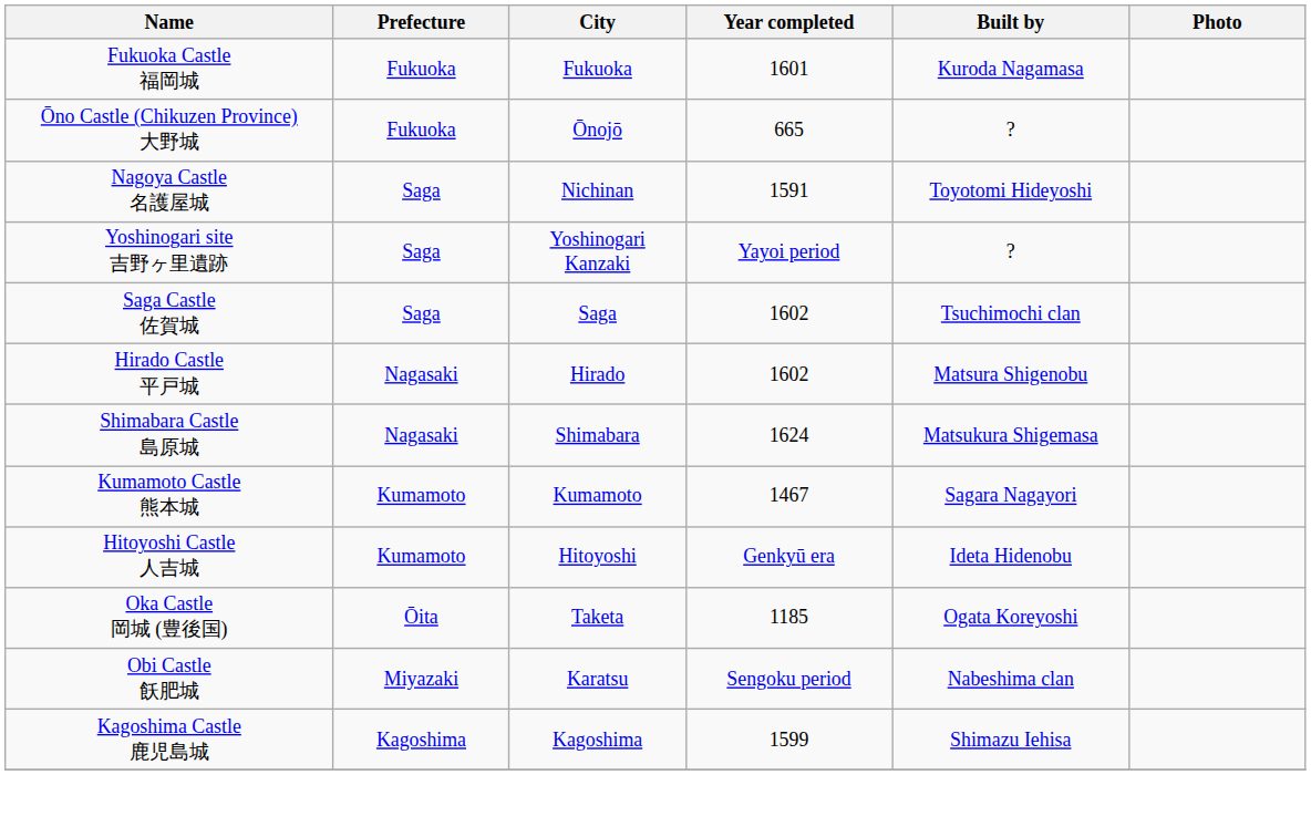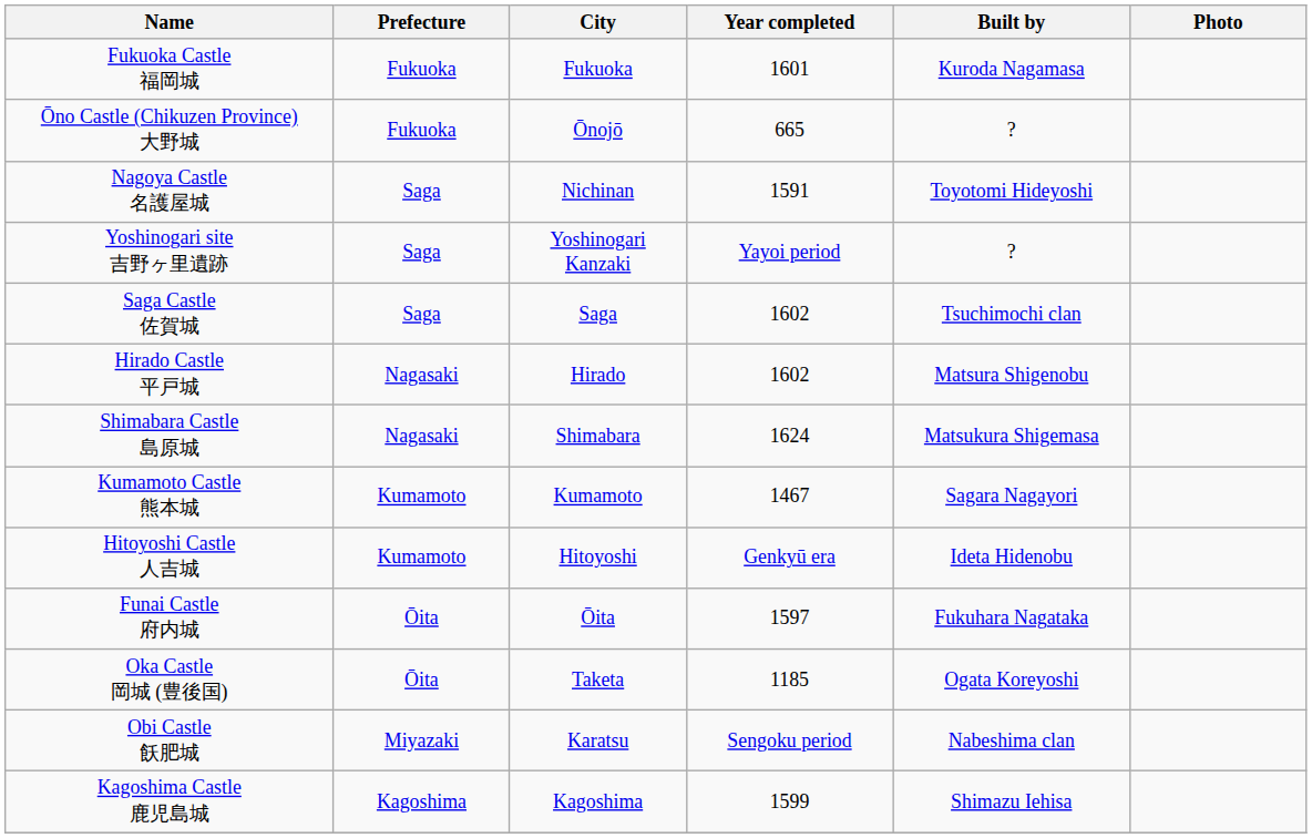 <table class="wikitable" style="text-align:center; font-size:small;">
 <tr>
 <th style="width: 210px;">Name</th>
 <th style="width: 110px;">Prefecture</th>
 <th style="width: 110px;">City</th>
 <th style="width: 130px;">Year completed</th>
 <th style="width: 150px;">Built by</th>
 <th style="width: 110px;">Photo</th>
 </tr>
 <tr>
 <td><a href='#'>Fukuoka Castle</a><br>福岡城</td>
 <td><a href='#'>Fukuoka</a></td>
 <td><a href='#'>Fukuoka</a></td>
 <td>1601</td>
 <td><a href='#'>Kuroda Nagamasa</a></td>
 <td></td>
 </tr>
 <tr>
 <td><a href='#'>Ōno Castle (Chikuzen Province)</a><br>大野城</td>
 <td><a href='#'>Fukuoka</a></td>
 <td><a href='#'>Ōnojō</a></td>
 <td>665</td>
 <td>?</td>
 <td></td>
 </tr>
 <tr>
 <td><a href='#'>Nagoya Castle</a><br>名護屋城</td>
 <td><a href='#'>Saga</a></td>
 <td><a href='#'>Nichinan</a></td>
 <td>1591</td>
 <td><a href='#'>Toyotomi Hideyoshi</a></td>
 <td></td>
 </tr>
 <tr>
 <td><a href='#'>Yoshinogari site</a><br>吉野ヶ里遺跡</td>
 <td><a href='#'>Saga</a></td>
 <td><a href='#'>Yoshinogari</a><br><a href='#'>Kanzaki</a></td>
 <td><a href='#'>Yayoi period</a></td>
 <td>?</td>
 <td></td>
 </tr>
 <tr>
 <td><a href='#'>Saga Castle</a><br>佐賀城</td>
 <td><a href='#'>Saga</a></td>
 <td><a href='#'>Saga</a></td>
 <td>1602</td>
 <td><a href='#'>Tsuchimochi clan</a></td>
 <td></td>
 </tr>
 <tr>
 <td><a href='#'>Hirado Castle</a><br>平戸城</td>
 <td><a href='#'>Nagasaki</a></td>
 <td><a href='#'>Hirado</a></td>
 <td>1602</td>
 <td><a href='#'>Matsura Shigenobu</a></td>
 <td></td>
 </tr>
 <tr>
 <td><a href='#'>Shimabara Castle</a><br>島原城</td>
 <td><a href='#'>Nagasaki</a></td>
 <td><a href='#'>Shimabara</a></td>
 <td>1624</td>
 <td><a href='#'>Matsukura Shigemasa</a></td>
 <td></td>
 </tr>
 <tr>
 <td><a href='#'>Kumamoto Castle</a><br>熊本城</td>
 <td><a href='#'>Kumamoto</a></td>
 <td><a href='#'>Kumamoto</a></td>
 <td>1467</td>
 <td><a href='#'>Sagara Nagayori</a></td>
 <td></td>
 </tr>
 <tr>
 <td><a href='#'>Hitoyoshi Castle</a><br>人吉城</td>
 <td><a href='#'>Kumamoto</a></td>
 <td><a href='#'>Hitoyoshi</a></td>
 <td><a href='#'>Genkyū era</a></td>
 <td><a href='#'>Ideta Hidenobu</a></td>
 <td></td>
 </tr>
 <tr>
+<td><a href='#'>Funai Castle</a><br>府内城</td>
+<td><a href='#'>Ōita</a></td>
+<td><a href='#'>Ōita</a></td>
+<td>1597</td>
+<td><a href='#'>Fukuhara Nagataka</a></td>
+<td></td>
+</tr>
+<tr>
 <td><a href='#'>Oka Castle</a><br>岡城 (豊後国)</td>
 <td><a href='#'>Ōita</a></td>
 <td><a href='#'>Taketa</a></td>
 <td>1185</td>
 <td><a href='#'>Ogata Koreyoshi</a></td>
 <td></td>
 </tr>
 <tr>
 <td><a href='#'>Obi Castle</a><br>飫肥城</td>
 <td><a href='#'>Miyazaki</a></td>
 <td><a href='#'>Karatsu</a></td>
 <td><a href='#'>Sengoku period</a></td>
 <td><a href='#'>Nabeshima clan</a></td>
 <td></td>
 </tr>
 <tr>
 <td><a href='#'>Kagoshima Castle</a><br>鹿児島城</td>
 <td><a href='#'>Kagoshima</a></td>
 <td><a href='#'>Kagoshima</a></td>
 <td>1599</td>
 <td><a href='#'>Shimazu Iehisa</a></td>
 <td></td>
 </tr>
 <tr>
 </tr>
 </table>
